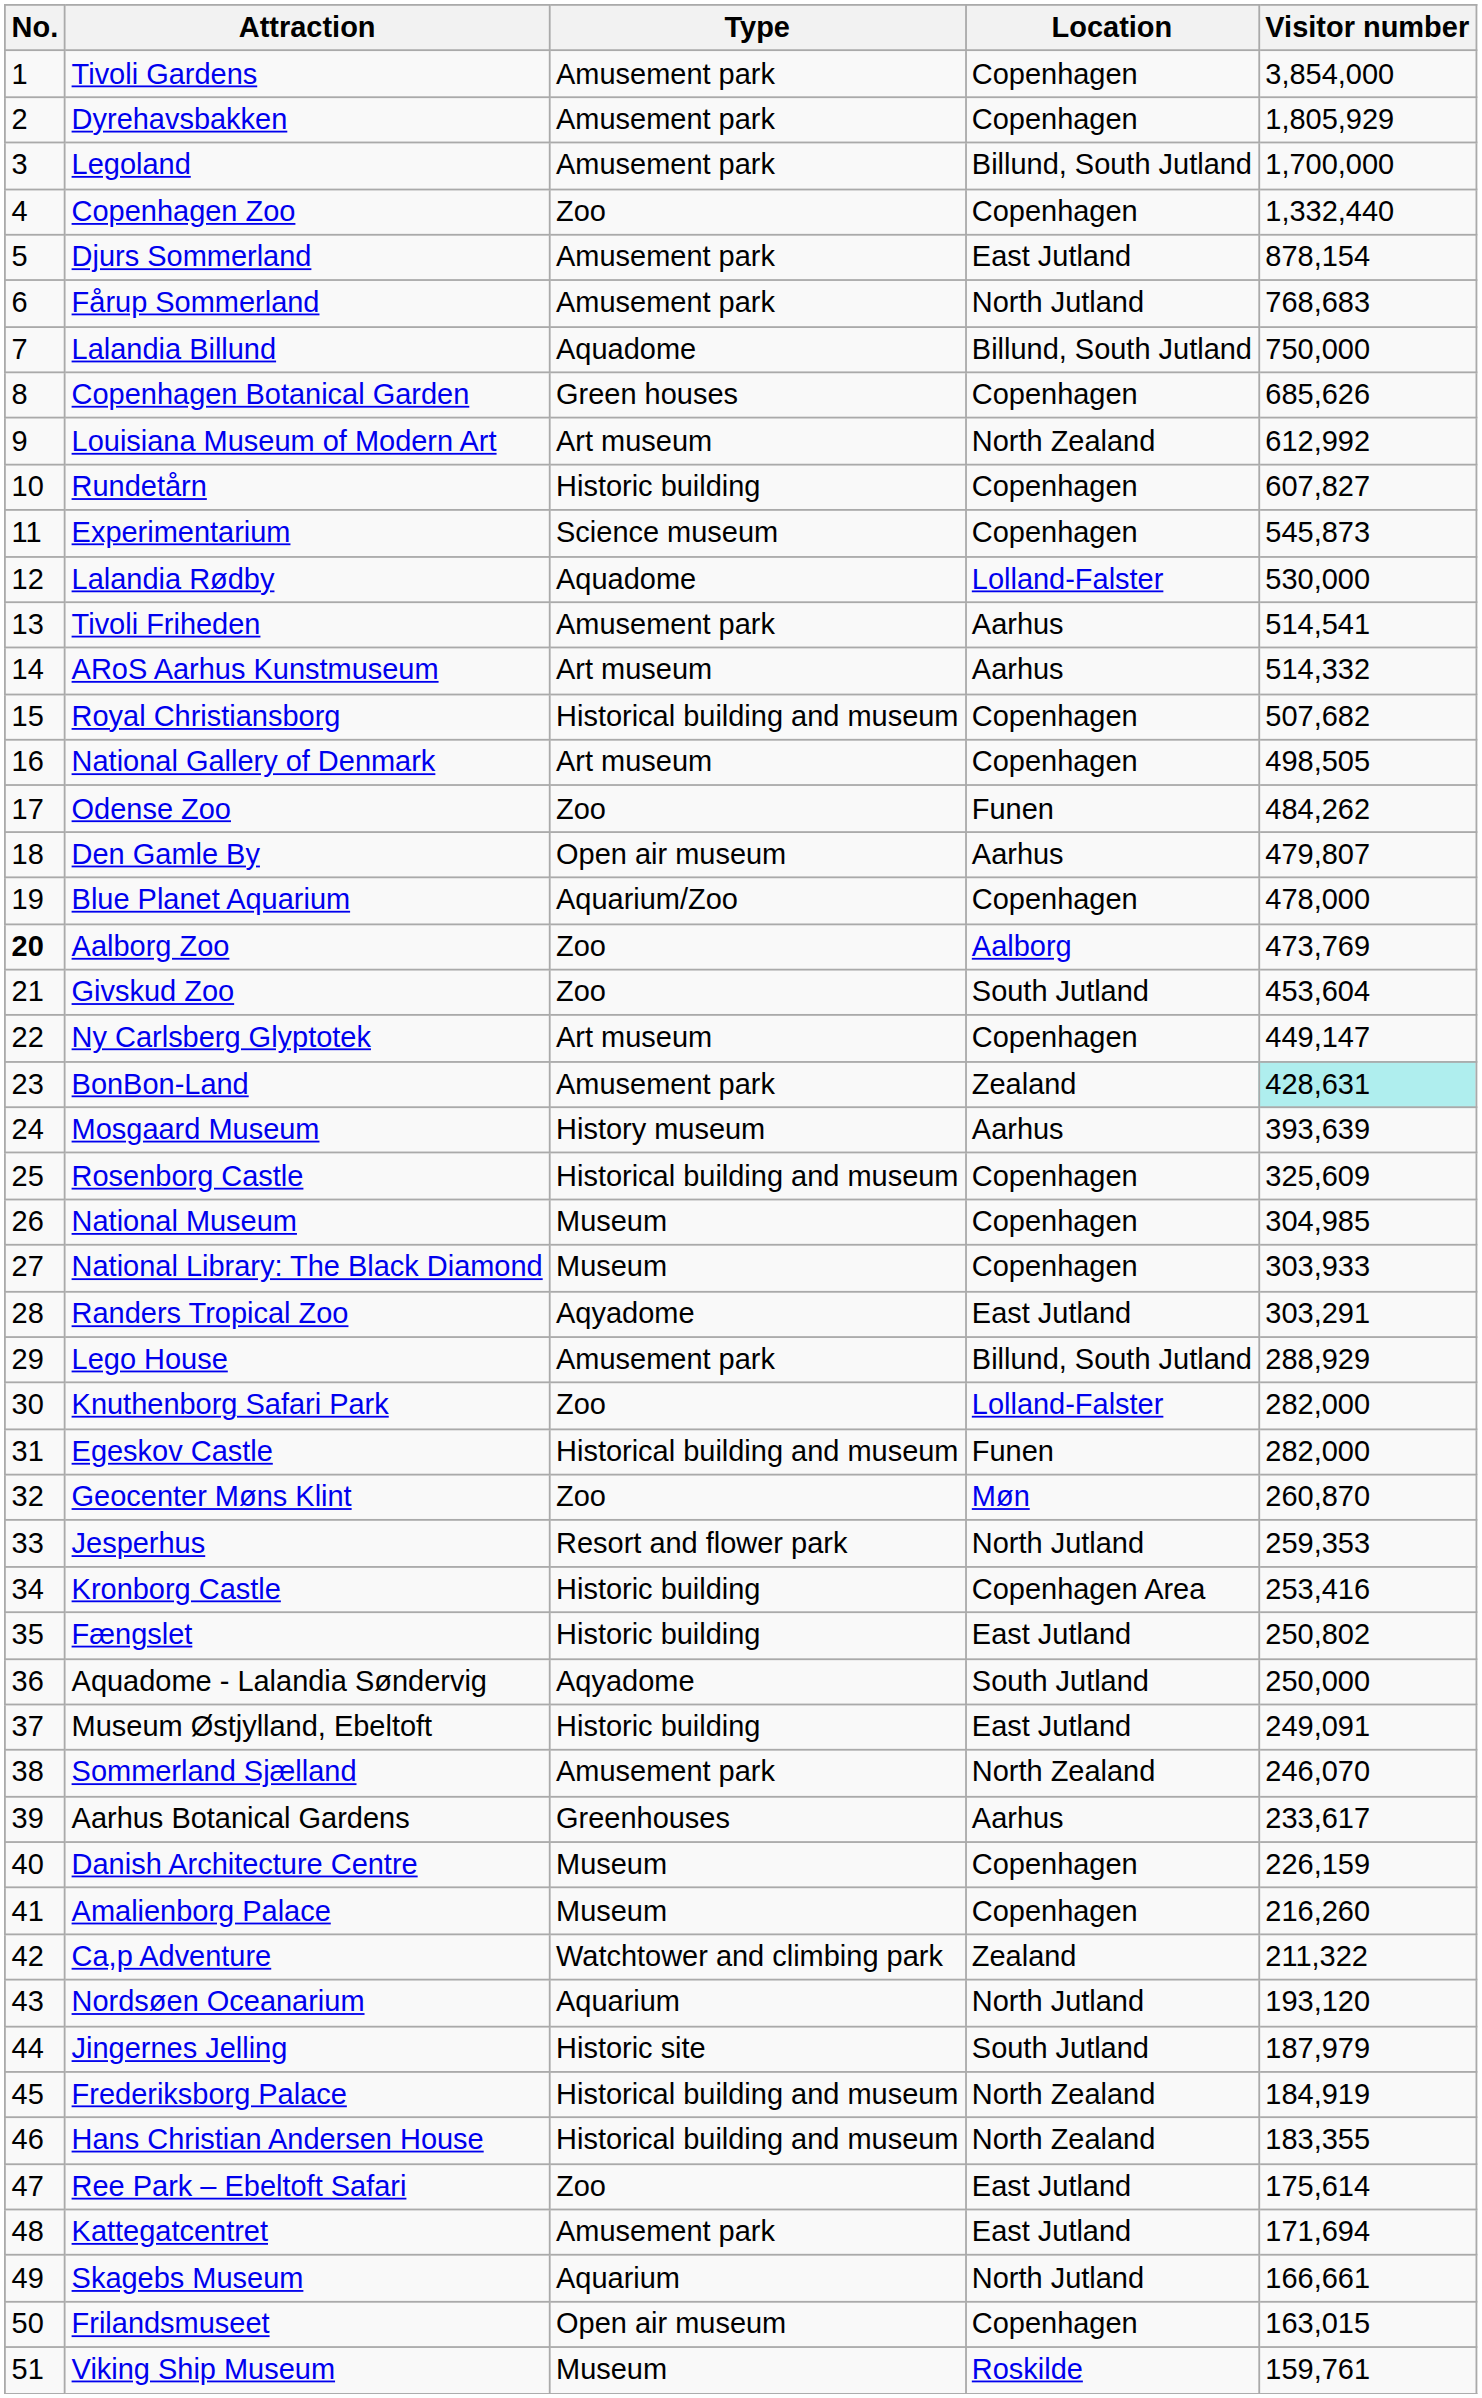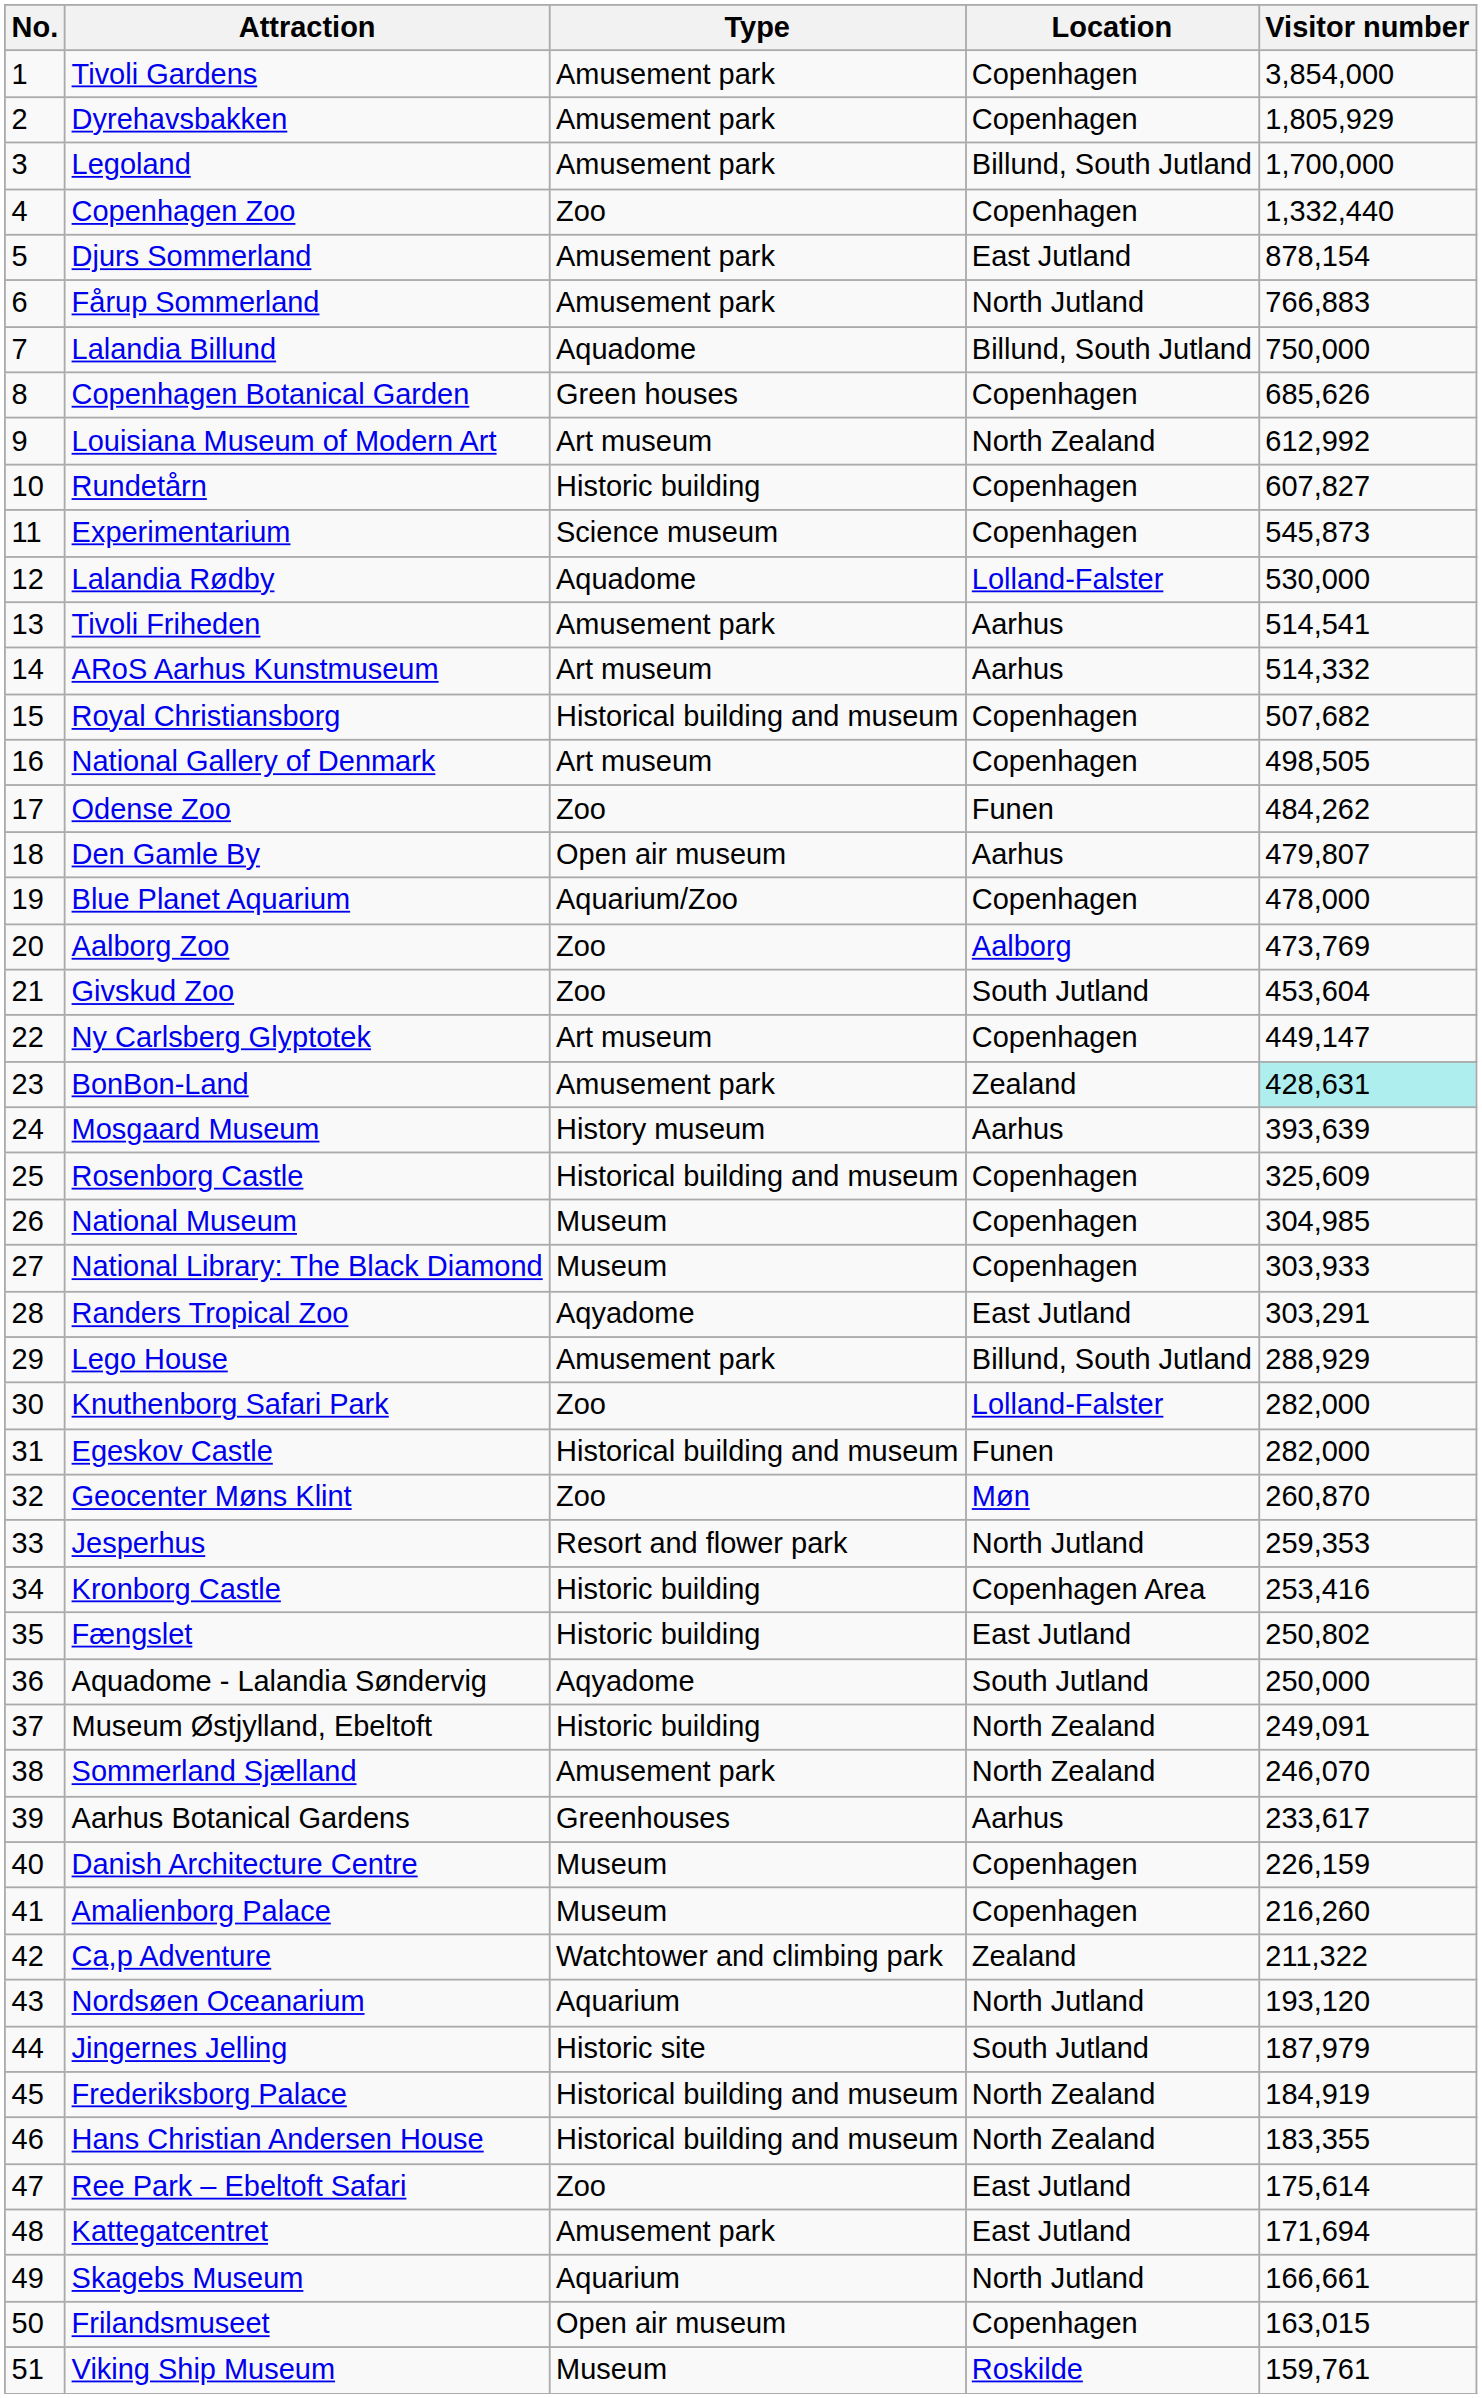 <table class="sortable wikitable">
 <tr>
 <th>No.</th>
 <th>Attraction</th>
 <th>Type</th>
 <th>Location</th>
 <th>Visitor number</th>
 </tr>
 <tr>
 <td>1</td>
 <td><a href='#'>Tivoli Gardens</a></td>
 <td>Amusement park</td>
 <td>Copenhagen</td>
 <td>3,854,000</td>
 </tr>
 <tr>
 <td>2</td>
 <td><a href='#'>Dyrehavsbakken</a></td>
 <td>Amusement park</td>
 <td>Copenhagen</td>
 <td>1,805,929</td>
 </tr>
 <tr>
 <td>3</td>
 <td><a href='#'>Legoland</a></td>
 <td>Amusement park</td>
 <td>Billund, South Jutland</td>
 <td>1,700,000</td>
 </tr>
 <tr>
 <td>4</td>
 <td><a href='#'>Copenhagen Zoo</a></td>
 <td>Zoo</td>
 <td>Copenhagen</td>
 <td>1,332,440</td>
 </tr>
 <tr>
 <td>5</td>
 <td><a href='#'>Djurs Sommerland</a></td>
 <td>Amusement park</td>
 <td>East Jutland</td>
 <td>878,154</td>
 </tr>
 <tr>
 <td>6</td>
 <td><a href='#'>Fårup Sommerland</a></td>
 <td>Amusement park</td>
 <td>North Jutland</td>
-<td>768,683</td>
+<td>766,883</td>
 </tr>
 <tr>
 <td>7</td>
 <td><a href='#'>Lalandia Billund</a></td>
 <td>Aquadome</td>
 <td>Billund, South Jutland</td>
 <td>750,000</td>
 </tr>
 <tr>
 <td>8</td>
 <td><a href='#'>Copenhagen Botanical Garden</a></td>
 <td>Green houses</td>
 <td>Copenhagen</td>
 <td>685,626</td>
 </tr>
 <tr>
 <td>9</td>
 <td><a href='#'>Louisiana Museum of Modern Art</a></td>
 <td>Art museum</td>
 <td>North Zealand</td>
 <td>612,992</td>
 </tr>
 <tr>
 <td>10</td>
 <td><a href='#'>Rundetårn</a></td>
 <td>Historic building</td>
 <td>Copenhagen</td>
 <td>607,827</td>
 </tr>
 <tr>
 <td>11</td>
 <td><a href='#'>Experimentarium</a></td>
 <td>Science museum</td>
 <td>Copenhagen</td>
 <td>545,873</td>
 </tr>
 <tr>
 <td>12</td>
 <td><a href='#'>Lalandia Rødby</a></td>
 <td>Aquadome</td>
 <td><a href='#'>Lolland-Falster</a></td>
 <td>530,000</td>
 </tr>
 <tr>
 <td>13</td>
 <td><a href='#'>Tivoli Friheden</a></td>
 <td>Amusement park</td>
 <td>Aarhus</td>
 <td>514,541</td>
 </tr>
 <tr>
 <td>14</td>
 <td><a href='#'>ARoS Aarhus Kunstmuseum</a></td>
 <td>Art museum</td>
 <td>Aarhus</td>
 <td>514,332</td>
 </tr>
 <tr>
 <td>15</td>
 <td><a href='#'>Royal Christiansborg</a></td>
 <td>Historical building and museum</td>
 <td>Copenhagen</td>
 <td>507,682</td>
 </tr>
 <tr>
 <td>16</td>
 <td><a href='#'>National Gallery of Denmark</a></td>
 <td>Art museum</td>
 <td>Copenhagen</td>
 <td>498,505</td>
 </tr>
 <tr>
 <td>17</td>
 <td><a href='#'>Odense Zoo</a></td>
 <td>Zoo</td>
 <td>Funen</td>
 <td>484,262</td>
 </tr>
 <tr>
 <td>18</td>
 <td><a href='#'>Den Gamle By</a></td>
 <td>Open air museum</td>
 <td>Aarhus</td>
 <td>479,807</td>
 </tr>
 <tr>
 <td>19</td>
 <td><a href='#'>Blue Planet Aquarium</a></td>
 <td>Aquarium/Zoo</td>
 <td>Copenhagen</td>
 <td>478,000</td>
 </tr>
 <tr>
-<td><strong>20</strong></td>
+<td>20</td>
 <td><a href='#'>Aalborg Zoo</a></td>
 <td>Zoo</td>
 <td><a href='#'>Aalborg</a></td>
 <td>473,769</td>
 </tr>
 <tr>
 <td>21</td>
 <td><a href='#'>Givskud Zoo</a></td>
 <td>Zoo</td>
 <td>South Jutland</td>
 <td>453,604</td>
 </tr>
 <tr>
 <td>22</td>
 <td><a href='#'>Ny Carlsberg Glyptotek</a></td>
 <td>Art museum</td>
 <td>Copenhagen</td>
 <td>449,147</td>
 </tr>
 <tr>
 <td>23</td>
 <td><a href='#'>BonBon-Land</a></td>
 <td>Amusement park</td>
 <td>Zealand</td>
 <td style="background: paleturquoise;">428,631</td>
 </tr>
 <tr>
 <td>24</td>
 <td><a href='#'>Mosgaard Museum</a></td>
 <td>History museum</td>
 <td>Aarhus</td>
 <td>393,639</td>
 </tr>
 <tr>
 <td>25</td>
 <td><a href='#'>Rosenborg Castle</a></td>
 <td>Historical building and museum</td>
 <td>Copenhagen</td>
 <td>325,609</td>
 </tr>
 <tr>
 <td>26</td>
 <td><a href='#'>National Museum</a></td>
 <td>Museum</td>
 <td>Copenhagen</td>
 <td>304,985</td>
 </tr>
 <tr>
 <td>27</td>
 <td><a href='#'>National Library: The Black Diamond</a></td>
 <td>Museum</td>
 <td>Copenhagen</td>
 <td>303,933</td>
 </tr>
 <tr>
 <td>28</td>
 <td><a href='#'>Randers Tropical Zoo</a></td>
 <td>Aqyadome</td>
 <td>East Jutland</td>
 <td>303,291</td>
 </tr>
 <tr>
 <td>29</td>
 <td><a href='#'>Lego House</a></td>
 <td>Amusement park</td>
 <td>Billund, South Jutland</td>
 <td>288,929</td>
 </tr>
 <tr>
 <td>30</td>
 <td><a href='#'>Knuthenborg Safari Park</a></td>
 <td>Zoo</td>
 <td><a href='#'>Lolland-Falster</a></td>
 <td>282,000</td>
 </tr>
 <tr>
 <td>31</td>
 <td><a href='#'>Egeskov Castle</a></td>
 <td>Historical building and museum</td>
 <td>Funen</td>
 <td>282,000</td>
 </tr>
 <tr>
 <td>32</td>
 <td><a href='#'>Geocenter Møns Klint</a></td>
 <td>Zoo</td>
 <td><a href='#'>Møn</a></td>
 <td>260,870</td>
 </tr>
 <tr>
 <td>33</td>
 <td><a href='#'>Jesperhus</a></td>
 <td>Resort and flower park</td>
 <td>North Jutland</td>
 <td>259,353</td>
 </tr>
 <tr>
 <td>34</td>
 <td><a href='#'>Kronborg Castle</a></td>
 <td>Historic building</td>
 <td>Copenhagen Area</td>
 <td>253,416</td>
 </tr>
 <tr>
 <td>35</td>
 <td><a href='#'>Fængslet</a></td>
 <td>Historic building</td>
 <td>East Jutland</td>
 <td>250,802</td>
 </tr>
 <tr>
 <td>36</td>
 <td>Aquadome - Lalandia Søndervig</td>
 <td>Aqyadome</td>
 <td>South Jutland</td>
 <td>250,000</td>
 </tr>
 <tr>
 <td>37</td>
 <td>Museum Østjylland, Ebeltoft</td>
 <td>Historic building</td>
-<td>East Jutland</td>
+<td>North Zealand</td>
 <td>249,091</td>
 </tr>
 <tr>
 <td>38</td>
 <td><a href='#'>Sommerland Sjælland</a></td>
 <td>Amusement park</td>
 <td>North Zealand</td>
 <td>246,070</td>
 </tr>
 <tr>
 <td>39</td>
 <td>Aarhus Botanical Gardens</td>
 <td>Greenhouses</td>
 <td>Aarhus</td>
 <td>233,617</td>
 </tr>
 <tr>
 <td>40</td>
 <td><a href='#'>Danish Architecture Centre</a></td>
 <td>Museum</td>
 <td>Copenhagen</td>
 <td>226,159</td>
 </tr>
 <tr>
 <td>41</td>
 <td><a href='#'>Amalienborg Palace</a></td>
 <td>Museum</td>
 <td>Copenhagen</td>
 <td>216,260</td>
 </tr>
 <tr>
 <td>42</td>
 <td><a href='#'>Ca,p Adventure</a></td>
 <td>Watchtower and climbing park</td>
 <td>Zealand</td>
 <td>211,322</td>
 </tr>
 <tr>
 <td>43</td>
 <td><a href='#'>Nordsøen Oceanarium</a></td>
 <td>Aquarium</td>
 <td>North Jutland</td>
 <td>193,120</td>
 </tr>
 <tr>
 <td>44</td>
 <td><a href='#'>Jingernes Jelling</a></td>
 <td>Historic site</td>
 <td>South Jutland</td>
 <td>187,979</td>
 </tr>
 <tr>
 <td>45</td>
 <td><a href='#'>Frederiksborg Palace</a></td>
 <td>Historical building and museum</td>
 <td>North Zealand</td>
 <td>184,919</td>
 </tr>
 <tr>
 <td>46</td>
 <td><a href='#'>Hans Christian Andersen House</a></td>
 <td>Historical building and museum</td>
 <td>North Zealand</td>
 <td>183,355</td>
 </tr>
 <tr>
 <td>47</td>
 <td><a href='#'>Ree Park – Ebeltoft Safari</a></td>
 <td>Zoo</td>
 <td>East Jutland</td>
 <td>175,614</td>
 </tr>
 <tr>
 <td>48</td>
 <td><a href='#'>Kattegatcentret</a></td>
 <td>Amusement park</td>
 <td>East Jutland</td>
 <td>171,694</td>
 </tr>
 <tr>
 <td>49</td>
 <td><a href='#'>Skagebs Museum</a></td>
 <td>Aquarium</td>
 <td>North Jutland</td>
 <td>166,661</td>
 </tr>
 <tr>
 <td>50</td>
 <td><a href='#'>Frilandsmuseet</a></td>
 <td>Open air museum</td>
 <td>Copenhagen</td>
 <td>163,015</td>
 </tr>
 <tr>
 <td>51</td>
 <td><a href='#'>Viking Ship Museum</a></td>
 <td>Museum</td>
 <td><a href='#'>Roskilde</a></td>
 <td>159,761</td>
 </tr>
 <tr>
 </tr>
 </table>
